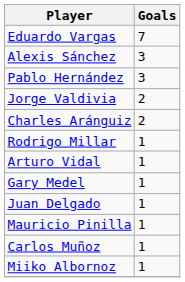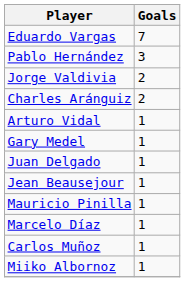 <table class="wikitable sortable" style="text-align: left;">
 <tr>
 <th>Player</th>
 <th>Goals</th>
 </tr>
 <tr>
 <td><a href='#'>Eduardo Vargas</a></td>
 <td>7</td>
-</tr>
-<tr>
-<td><a href='#'>Alexis Sánchez</a></td>
-<td>3</td>
 </tr>
 <tr>
 <td><a href='#'>Pablo Hernández</a></td>
 <td>3</td>
 </tr>
 <tr>
 <td><a href='#'>Jorge Valdivia</a></td>
 <td>2</td>
 </tr>
 <tr>
 <td><a href='#'>Charles Aránguiz</a></td>
 <td>2</td>
 </tr>
 <tr>
-<td><a href='#'>Rodrigo Millar</a></td>
-<td>1</td>
-</tr>
-<tr>
 <td><a href='#'>Arturo Vidal</a></td>
 <td>1</td>
 </tr>
 <tr>
 <td><a href='#'>Gary Medel</a></td>
 <td>1</td>
 </tr>
 <tr>
 <td><a href='#'>Juan Delgado</a></td>
 <td>1</td>
 </tr>
 <tr>
+<td><a href='#'>Jean Beausejour</a></td>
+<td>1</td>
+</tr>
+<tr>
 <td><a href='#'>Mauricio Pinilla</a></td>
+<td>1</td>
+</tr>
+<tr>
+<td><a href='#'>Marcelo Díaz</a></td>
 <td>1</td>
 </tr>
 <tr>
 <td><a href='#'>Carlos Muñoz</a></td>
 <td>1</td>
 </tr>
 <tr>
 <td><a href='#'>Miiko Albornoz</a></td>
 <td>1</td>
 </tr>
 <tr>
 </tr>
 </table>
